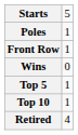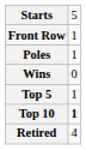 <table class="wikitable" style="text-align:center">
 <tr>
 <th>Starts</th>
 <td>5</td>
 </tr>
 <tr>
-<th>Poles</th>
+<th>Front Row</th>
 <td>1</td>
 </tr>
 <tr>
-<th>Front Row</th>
+<th>Poles</th>
 <td>1</td>
 </tr>
 <tr>
 <th>Wins</th>
 <td>0</td>
 </tr>
 <tr>
 <th>Top 5</th>
 <td>1</td>
 </tr>
 <tr>
 <th>Top 10</th>
-<td>1</td>
+<td><strong>1</strong></td>
 </tr>
 <tr>
 <th>Retired</th>
 <td>4</td>
 </tr>
 </table>
